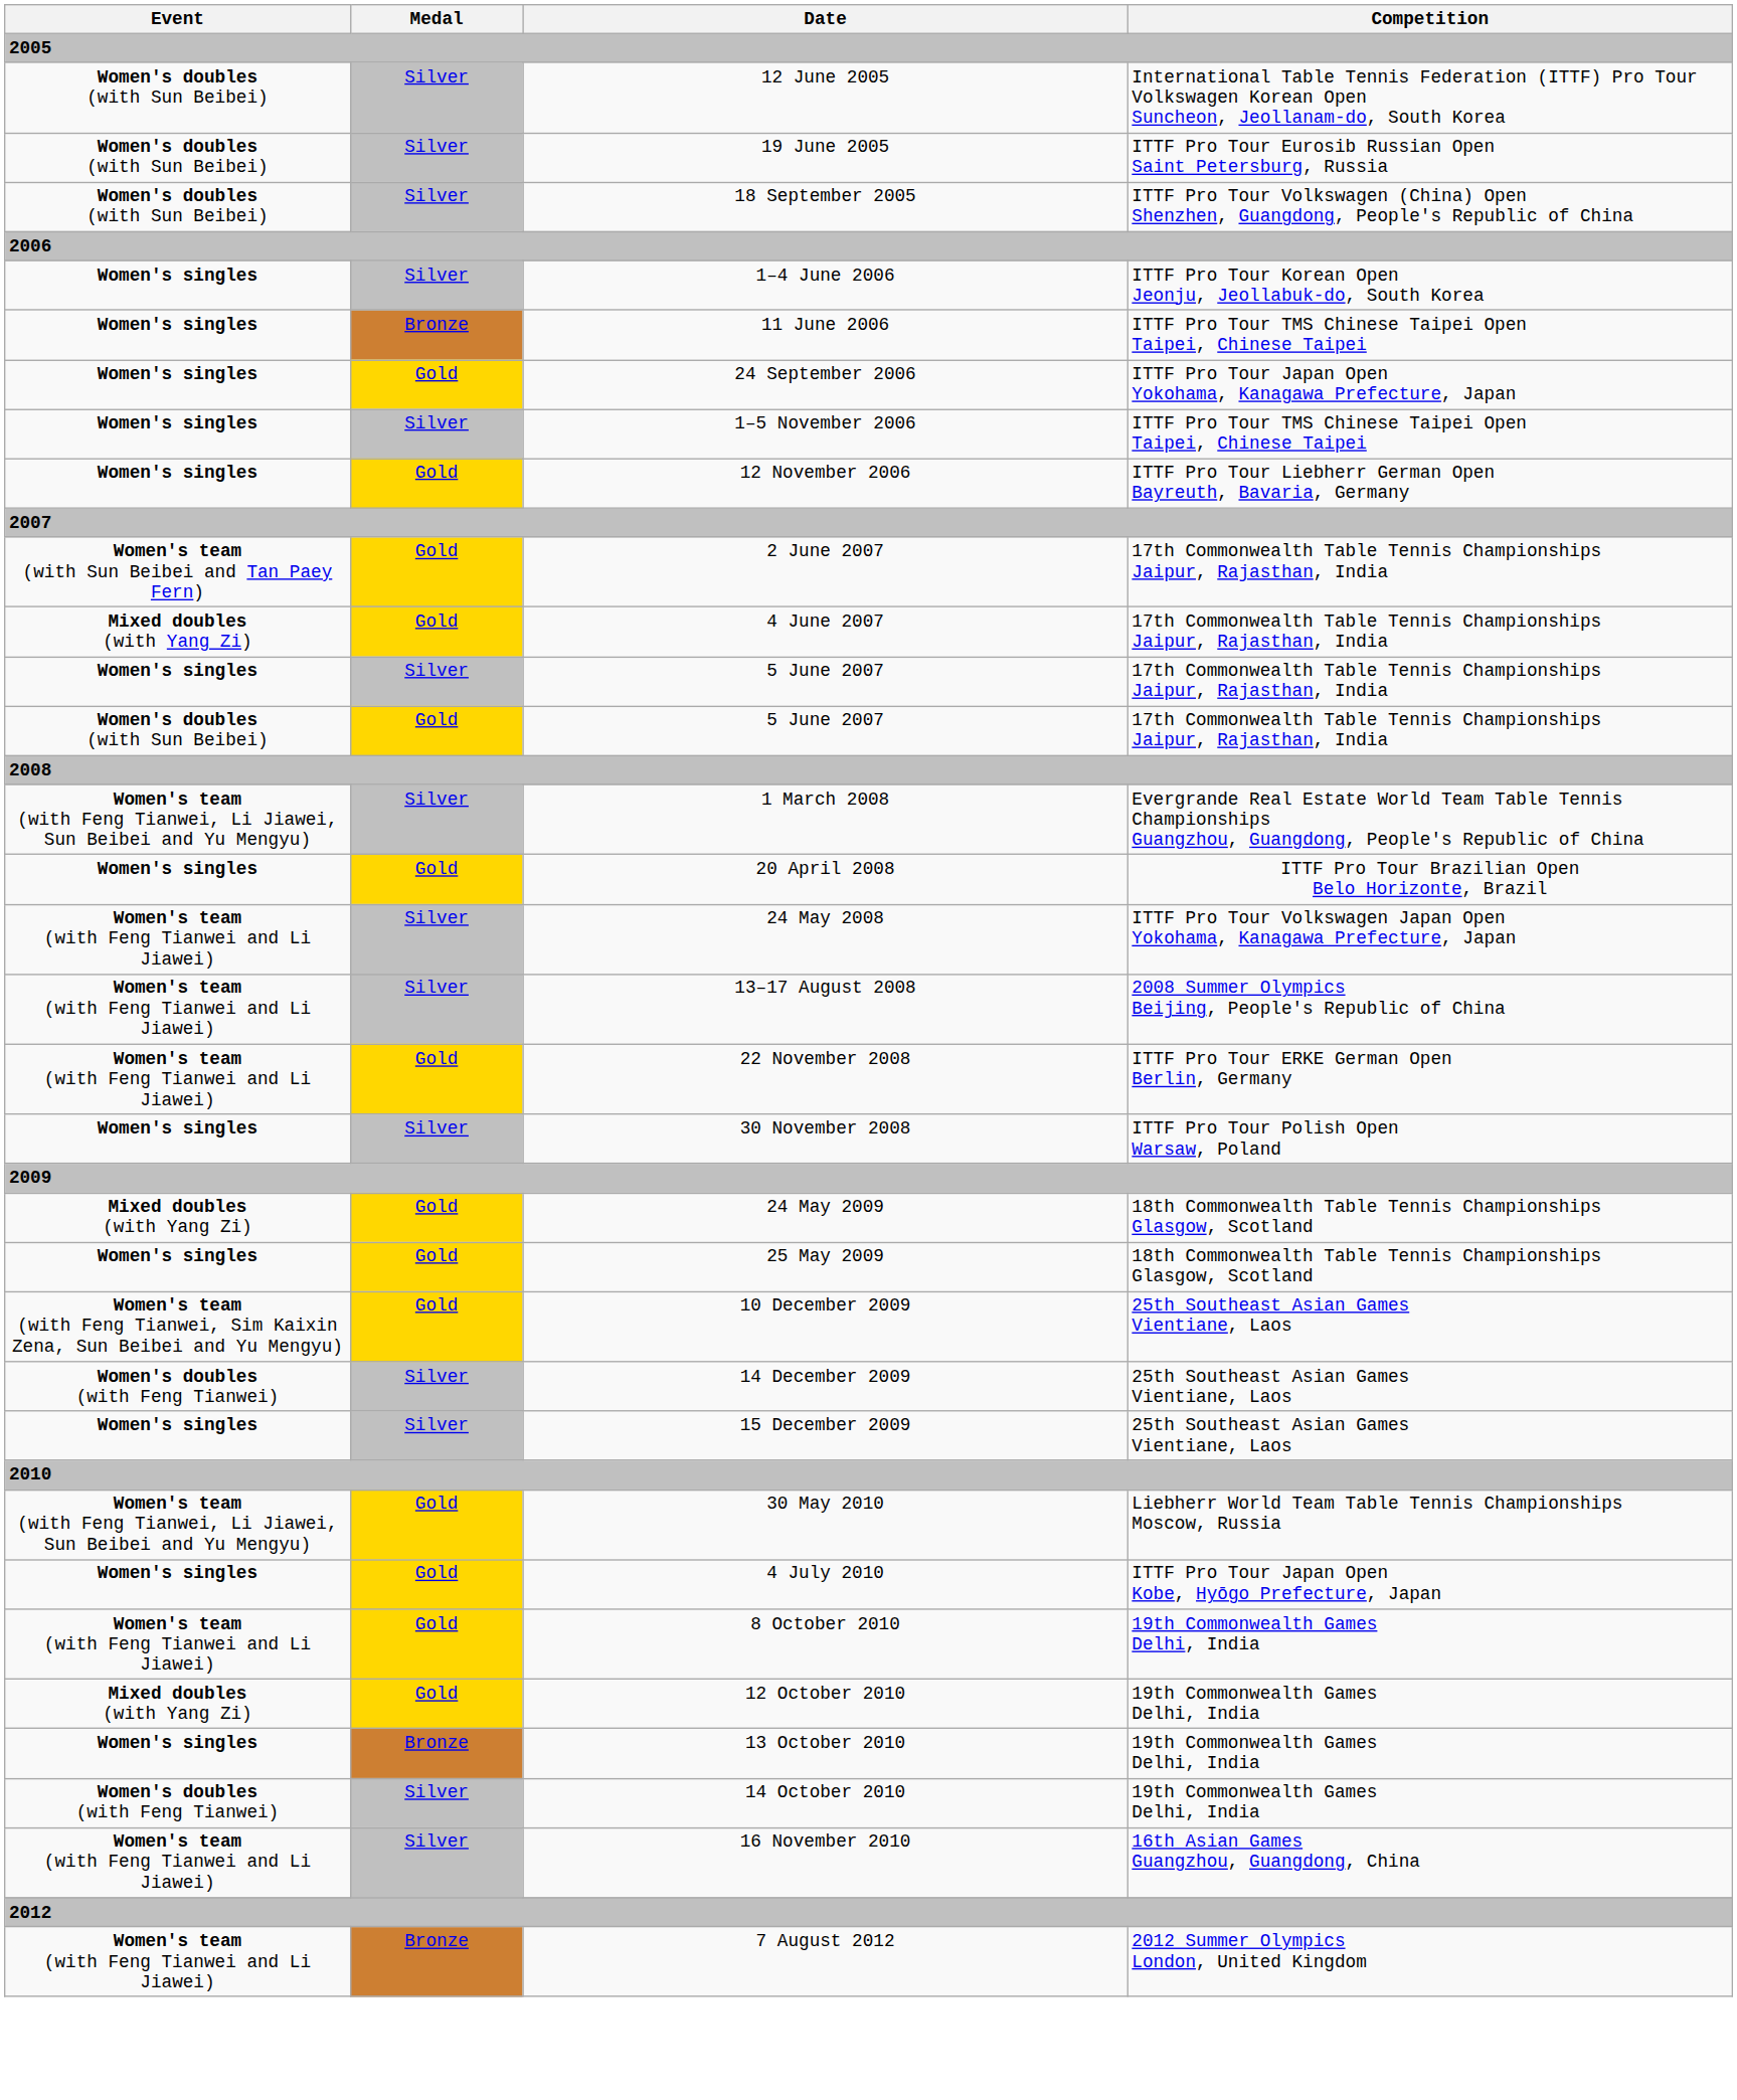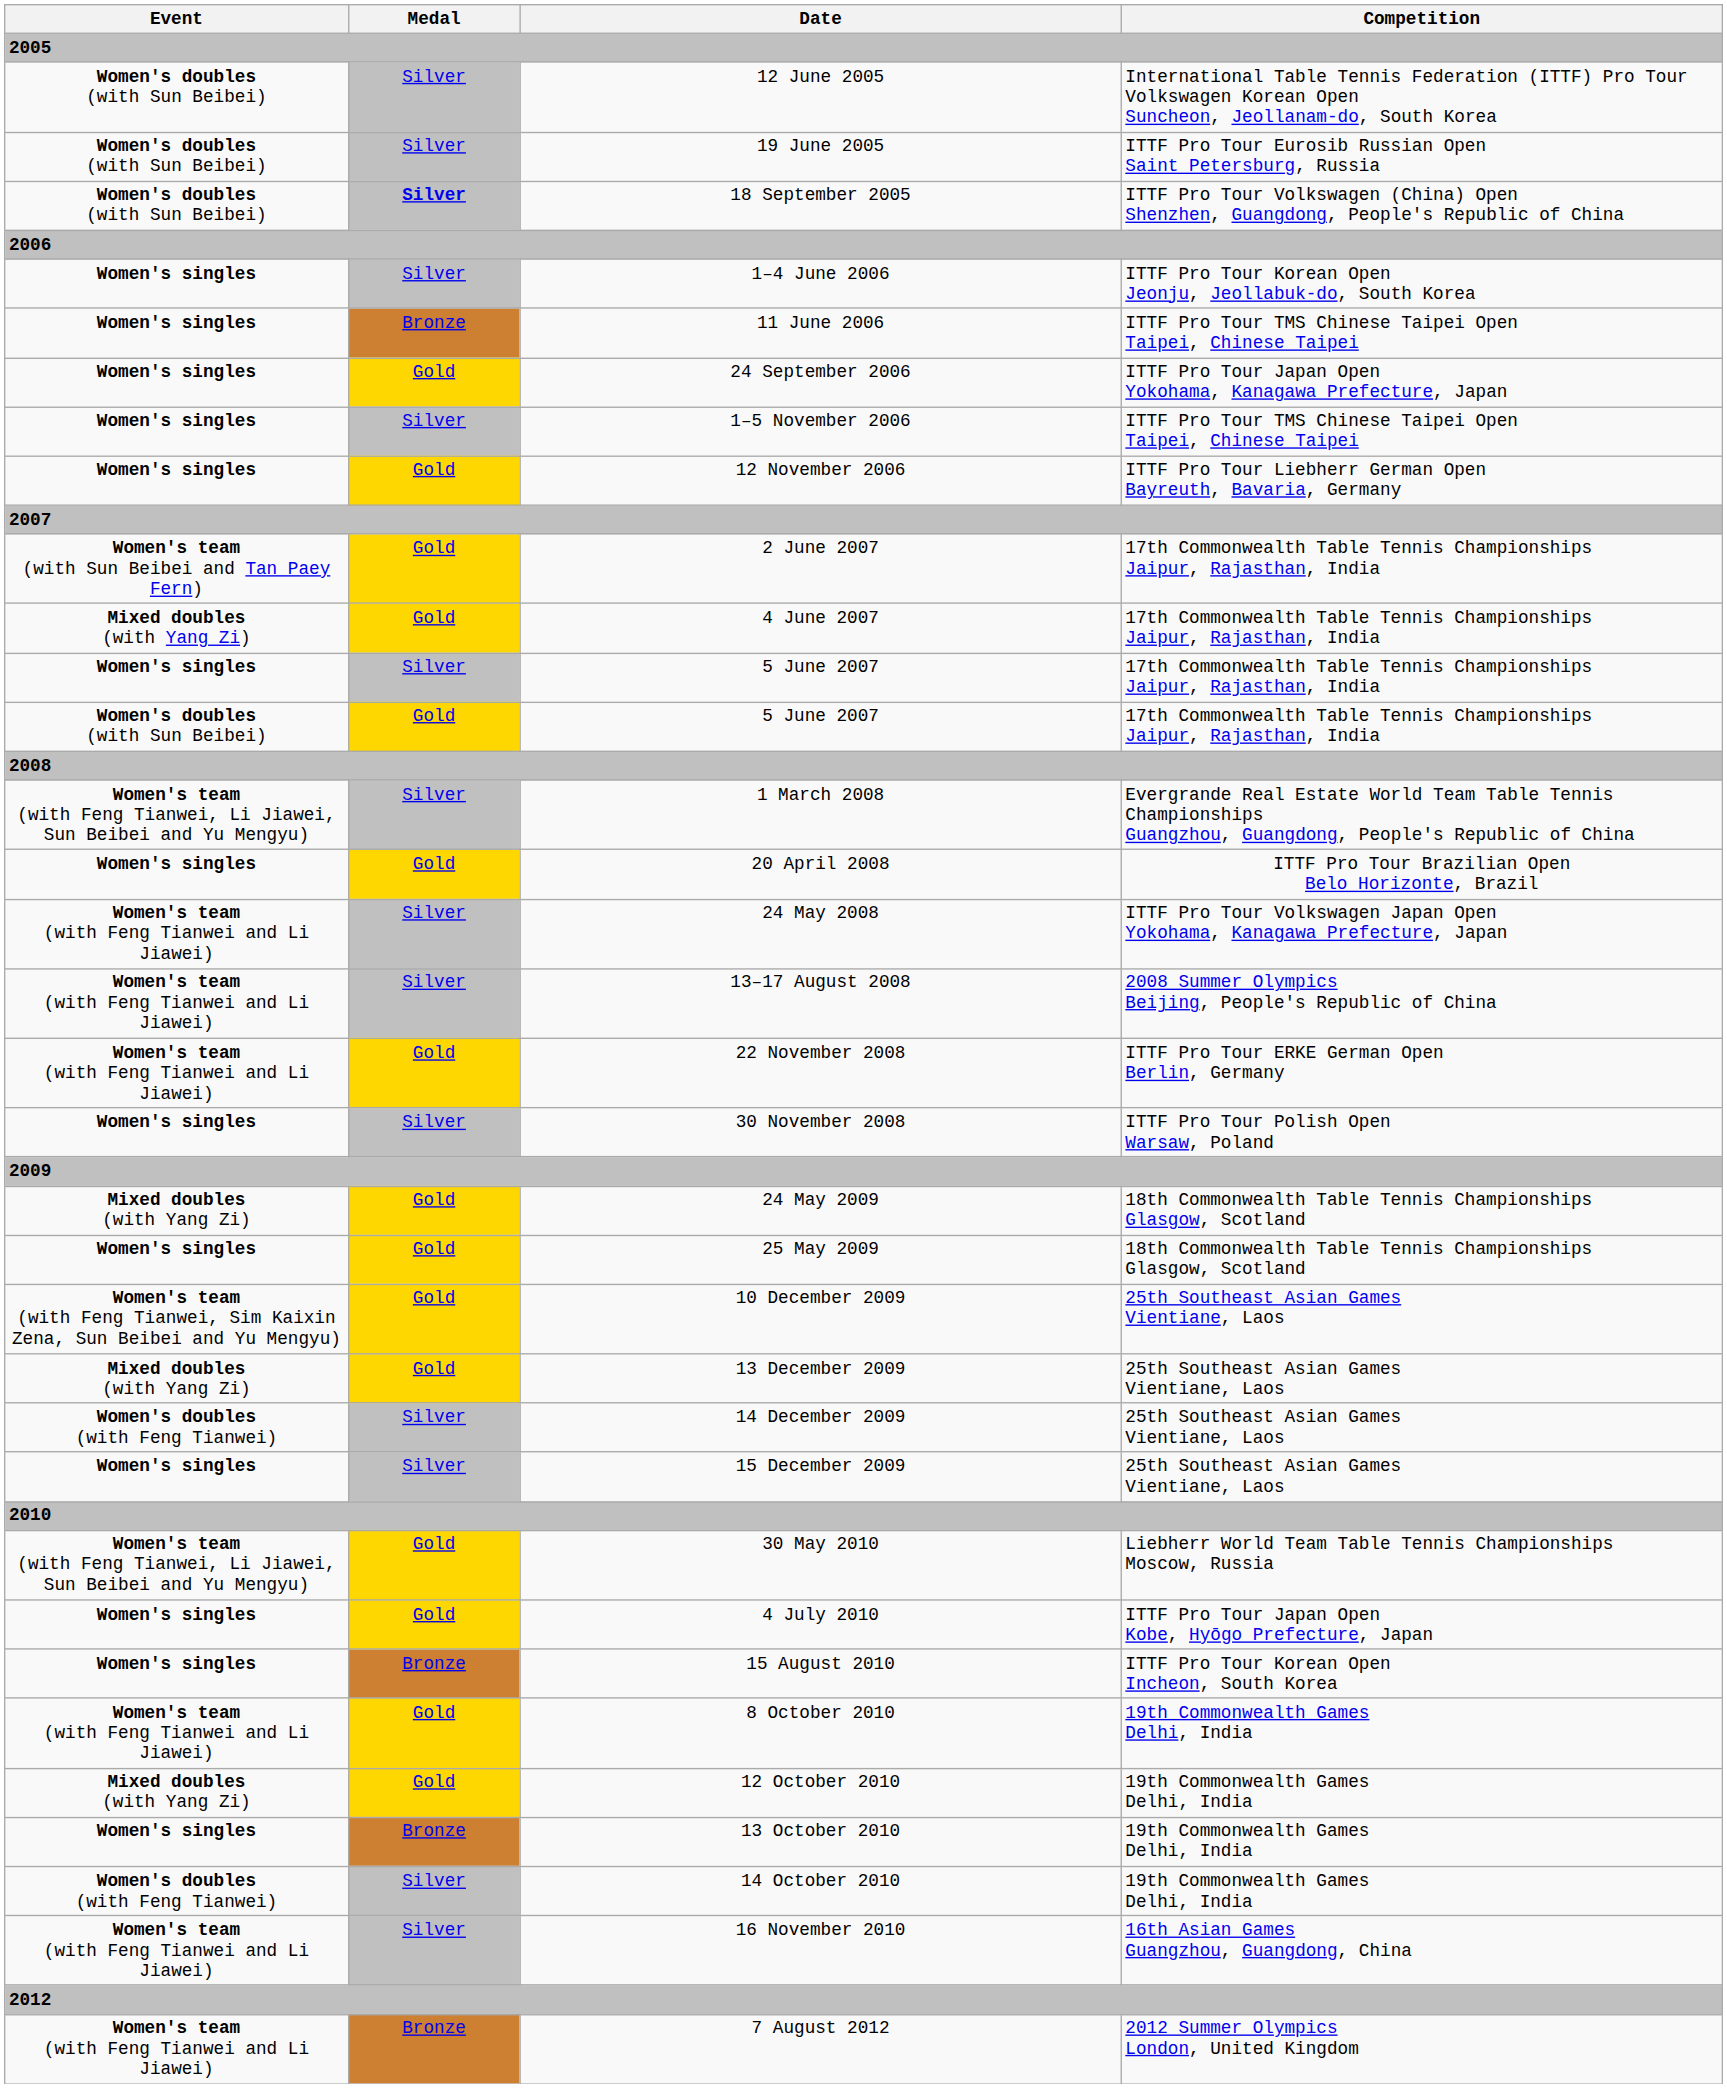 <table class=wikitable width=100%>
 <tr valign=top>
 <th width=20%>Event</th>
 <th width=10%>Medal</th>
 <th width=35%>Date</th>
 <th width=35%>Competition</th>
 </tr>
 <tr>
 <td colspan=4 bgcolor=silver><strong>2005</strong></td>
 </tr>
 <tr valign=top>
 <td align=center><strong>Women's doubles</strong><br>(with Sun Beibei)</td>
 <td align=center bgcolor=silver><a href='#'>Silver</a></td>
 <td align=center>12 June 2005</td>
 <td>International Table Tennis Federation (ITTF) Pro Tour Volkswagen Korean Open<br><a href='#'>Suncheon</a>, <a href='#'>Jeollanam-do</a>, South Korea</td>
 </tr>
 <tr valign=top>
 <td align=center><strong>Women's doubles</strong><br>(with Sun Beibei)</td>
 <td align=center bgcolor=silver><a href='#'>Silver</a></td>
 <td align=center>19 June 2005</td>
 <td>ITTF Pro Tour Eurosib Russian Open<br><a href='#'>Saint Petersburg</a>, Russia</td>
 </tr>
 <tr valign=top>
 <td align=center><strong>Women's doubles</strong><br>(with Sun Beibei)</td>
-<td align=center bgcolor=silver><a href='#'>Silver</a></td>
+<td align=center bgcolor=silver><strong><a href='#'>Silver</a></strong></td>
 <td align=center>18 September 2005</td>
 <td>ITTF Pro Tour Volkswagen (China) Open<br><a href='#'>Shenzhen</a>, <a href='#'>Guangdong</a>, People's Republic of China</td>
 </tr>
 <tr>
 <td colspan=4 bgcolor=silver><strong>2006</strong></td>
 </tr>
 <tr valign=top>
 <td align=center><strong>Women's singles</strong></td>
 <td align=center bgcolor=silver><a href='#'>Silver</a></td>
 <td align=center>1–4 June 2006</td>
 <td>ITTF Pro Tour Korean Open<br><a href='#'>Jeonju</a>, <a href='#'>Jeollabuk-do</a>, South Korea</td>
 </tr>
 <tr valign=top>
 <td align=center><strong>Women's singles</strong></td>
 <td align=center bgcolor=#CD7F32><a href='#'>Bronze</a></td>
 <td align=center>11 June 2006</td>
 <td>ITTF Pro Tour TMS Chinese Taipei Open<br><a href='#'>Taipei</a>, <a href='#'>Chinese Taipei</a></td>
 </tr>
 <tr valign=top>
 <td align=center><strong>Women's singles</strong></td>
 <td align=center bgcolor=gold><a href='#'>Gold</a></td>
 <td align=center>24 September 2006</td>
 <td>ITTF Pro Tour Japan Open<br><a href='#'>Yokohama</a>, <a href='#'>Kanagawa Prefecture</a>, Japan</td>
 </tr>
 <tr valign=top>
 <td align=center><strong>Women's singles</strong></td>
 <td align=center bgcolor=silver><a href='#'>Silver</a></td>
 <td align=center>1–5 November 2006</td>
 <td>ITTF Pro Tour TMS Chinese Taipei Open<br><a href='#'>Taipei</a>, <a href='#'>Chinese Taipei</a></td>
 </tr>
 <tr valign=top>
 <td align=center><strong>Women's singles</strong></td>
 <td align=center bgcolor=gold><a href='#'>Gold</a></td>
 <td align=center>12 November 2006</td>
 <td>ITTF Pro Tour Liebherr German Open<br><a href='#'>Bayreuth</a>, <a href='#'>Bavaria</a>, Germany</td>
 </tr>
 <tr>
 <td colspan=4 bgcolor=silver><strong>2007</strong></td>
 </tr>
 <tr valign=top>
 <td align=center><strong>Women's team</strong><br>(with Sun Beibei and <a href='#'>Tan Paey Fern</a>)</td>
 <td align=center bgcolor=gold><a href='#'>Gold</a></td>
 <td align=center>2 June 2007</td>
 <td>17th Commonwealth Table Tennis Championships<br><a href='#'>Jaipur</a>, <a href='#'>Rajasthan</a>, India</td>
 </tr>
 <tr valign=top>
 <td align=center><strong>Mixed doubles</strong><br>(with <a href='#'>Yang Zi</a>)</td>
 <td align=center bgcolor=gold><a href='#'>Gold</a></td>
 <td align=center>4 June 2007</td>
 <td>17th Commonwealth Table Tennis Championships<br><a href='#'>Jaipur</a>, <a href='#'>Rajasthan</a>, India</td>
 </tr>
 <tr valign=top>
 <td align=center><strong>Women's singles</strong></td>
 <td align=center bgcolor=silver><a href='#'>Silver</a></td>
 <td align=center>5 June 2007</td>
 <td>17th Commonwealth Table Tennis Championships<br><a href='#'>Jaipur</a>, <a href='#'>Rajasthan</a>, India</td>
 </tr>
 <tr valign=top>
 <td align=center><strong>Women's doubles</strong><br>(with Sun Beibei)</td>
 <td align=center bgcolor=gold><a href='#'>Gold</a></td>
 <td align=center>5 June 2007</td>
 <td>17th Commonwealth Table Tennis Championships<br><a href='#'>Jaipur</a>, <a href='#'>Rajasthan</a>, India</td>
 </tr>
 <tr>
 <td colspan=4 bgcolor=silver><strong>2008</strong></td>
 </tr>
 <tr valign=top>
 <td align=center><strong>Women's team</strong><br>(with Feng Tianwei, Li Jiawei, Sun Beibei and Yu Mengyu)</td>
 <td align=center bgcolor=silver><a href='#'>Silver</a></td>
 <td align=center>1 March 2008</td>
 <td>Evergrande Real Estate World Team Table Tennis Championships<br><a href='#'>Guangzhou</a>, <a href='#'>Guangdong</a>, People's Republic of China</td>
 </tr>
 <tr valign=top>
 <td align=center><strong>Women's singles</strong></td>
 <td align=center bgcolor=gold><a href='#'>Gold</a></td>
 <td align=center>20 April 2008</td>
 <td align=center>ITTF Pro Tour Brazilian Open<br><a href='#'>Belo Horizonte</a>, Brazil</td>
 </tr>
 <tr valign=top>
 <td align=center><strong>Women's team</strong><br>(with Feng Tianwei and Li Jiawei)</td>
 <td align=center bgcolor=silver><a href='#'>Silver</a></td>
 <td align=center>24 May 2008</td>
 <td>ITTF Pro Tour Volkswagen Japan Open<br><a href='#'>Yokohama</a>, <a href='#'>Kanagawa Prefecture</a>, Japan</td>
 </tr>
 <tr valign=top>
 <td align=center><strong>Women's team</strong><br>(with Feng Tianwei and Li Jiawei)</td>
 <td align=center bgcolor=silver><a href='#'>Silver</a></td>
 <td align=center>13–17 August 2008</td>
 <td><a href='#'>2008 Summer Olympics</a><br><a href='#'>Beijing</a>, People's Republic of China</td>
 </tr>
 <tr valign=top>
 <td align=center><strong>Women's team</strong><br>(with Feng Tianwei and Li Jiawei)</td>
 <td align=center bgcolor=gold><a href='#'>Gold</a></td>
 <td align=center>22 November 2008</td>
 <td>ITTF Pro Tour ERKE German Open<br><a href='#'>Berlin</a>, Germany</td>
 </tr>
 <tr valign=top>
 <td align=center><strong>Women's singles</strong></td>
 <td align=center bgcolor=silver><a href='#'>Silver</a></td>
 <td align=center>30 November 2008</td>
 <td>ITTF Pro Tour Polish Open<br><a href='#'>Warsaw</a>, Poland</td>
 </tr>
 <tr>
 <td colspan=4 bgcolor=silver><strong>2009</strong></td>
 </tr>
 <tr valign=top>
 <td align=center><strong>Mixed doubles</strong><br>(with Yang Zi)</td>
 <td align=center bgcolor=gold><a href='#'>Gold</a></td>
 <td align=center>24 May 2009</td>
 <td>18th Commonwealth Table Tennis Championships<br><a href='#'>Glasgow</a>, Scotland</td>
 </tr>
 <tr valign=top>
 <td align=center><strong>Women's singles</strong></td>
 <td align=center bgcolor=gold><a href='#'>Gold</a></td>
 <td align=center>25 May 2009</td>
 <td>18th Commonwealth Table Tennis Championships<br>Glasgow, Scotland</td>
 </tr>
 <tr valign=top>
 <td align=center><strong>Women's team</strong><br>(with Feng Tianwei, Sim Kaixin Zena, Sun Beibei and Yu Mengyu)</td>
 <td align=center bgcolor=gold><a href='#'>Gold</a></td>
 <td align=center>10 December 2009</td>
 <td><a href='#'>25th Southeast Asian Games</a><br><a href='#'>Vientiane</a>, Laos</td>
 </tr>
 <tr valign=top>
+<td align=center><strong>Mixed doubles</strong><br>(with Yang Zi)</td>
+<td align=center bgcolor=gold><a href='#'>Gold</a></td>
+<td align=center>13 December 2009</td>
+<td>25th Southeast Asian Games<br>Vientiane, Laos</td>
+</tr>
+<tr valign=top>
 <td align=center><strong>Women's doubles</strong><br>(with Feng Tianwei)</td>
 <td align=center bgcolor=silver><a href='#'>Silver</a></td>
 <td align=center>14 December 2009</td>
 <td>25th Southeast Asian Games<br>Vientiane, Laos</td>
 </tr>
 <tr valign=top>
 <td align=center><strong>Women's singles</strong></td>
 <td align=center bgcolor=silver><a href='#'>Silver</a></td>
 <td align=center>15 December 2009</td>
 <td>25th Southeast Asian Games<br>Vientiane, Laos</td>
 </tr>
 <tr>
 <td colspan=4 bgcolor=silver><strong>2010</strong></td>
 </tr>
 <tr valign=top>
 <td align=center><strong>Women's team</strong><br>(with Feng Tianwei, Li Jiawei, Sun Beibei and Yu Mengyu)</td>
 <td align=center bgcolor=gold><a href='#'>Gold</a></td>
 <td align=center>30 May 2010</td>
 <td>Liebherr World Team Table Tennis Championships<br>Moscow, Russia</td>
 </tr>
 <tr valign=top>
 <td align=center><strong>Women's singles</strong></td>
 <td align=center bgcolor=gold><a href='#'>Gold</a></td>
 <td align=center>4 July 2010</td>
 <td>ITTF Pro Tour Japan Open<br><a href='#'>Kobe</a>, <a href='#'>Hyōgo Prefecture</a>, Japan</td>
+</tr>
+<tr valign=top>
+<td align=center><strong>Women's singles</strong></td>
+<td align=center bgcolor=#CD7F32><a href='#'>Bronze</a></td>
+<td align=center>15 August 2010</td>
+<td>ITTF Pro Tour Korean Open<br><a href='#'>Incheon</a>, South Korea</td>
 </tr>
 <tr valign=top>
 <td align=center><strong>Women's team</strong><br>(with Feng Tianwei and Li Jiawei)</td>
 <td align=center bgcolor=gold><a href='#'>Gold</a></td>
 <td align=center>8 October 2010</td>
 <td><a href='#'>19th Commonwealth Games</a><br><a href='#'>Delhi</a>, India</td>
 </tr>
 <tr valign=top>
 <td align=center><strong>Mixed doubles</strong><br>(with Yang Zi)</td>
 <td align=center bgcolor=gold><a href='#'>Gold</a></td>
 <td align=center>12 October 2010</td>
 <td>19th Commonwealth Games<br>Delhi, India</td>
 </tr>
 <tr valign=top>
 <td align=center><strong>Women's singles</strong></td>
 <td align=center bgcolor=#CD7F32><a href='#'>Bronze</a></td>
 <td align=center>13 October 2010</td>
 <td>19th Commonwealth Games<br>Delhi, India</td>
 </tr>
 <tr valign=top>
 <td align=center><strong>Women's doubles</strong><br>(with Feng Tianwei)</td>
 <td align=center bgcolor=silver><a href='#'>Silver</a></td>
 <td align=center>14 October 2010</td>
 <td>19th Commonwealth Games<br>Delhi, India</td>
 </tr>
 <tr valign=top>
 <td align=center><strong>Women's team</strong><br>(with Feng Tianwei and Li Jiawei)</td>
 <td align=center bgcolor=silver><a href='#'>Silver</a></td>
 <td align=center>16 November 2010</td>
 <td><a href='#'>16th Asian Games</a><br><a href='#'>Guangzhou</a>, <a href='#'>Guangdong</a>, China</td>
 </tr>
 <tr>
 <td colspan=4 bgcolor=silver><strong>2012</strong></td>
 </tr>
 <tr valign=top>
 <td align=center><strong>Women's team</strong><br>(with Feng Tianwei and Li Jiawei)</td>
 <td align=center bgcolor=#CD7F32><a href='#'>Bronze</a></td>
 <td align=center>7 August 2012</td>
 <td><a href='#'>2012 Summer Olympics</a><br><a href='#'>London</a>, United Kingdom</td>
 </tr>
 </table>
